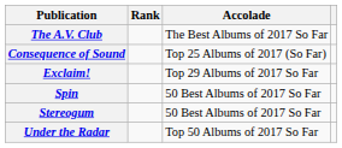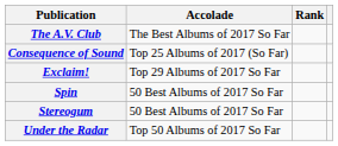 <table class="sortable plainrowheaders wikitable">
 <tr>
 <th>Publication</th>
+<th>Accolade</th>
 <th>Rank</th>
-<th>Accolade</th>
 <th class="unsortable"></th>
 </tr>
 <tr>
 <th scope="row"><em><a href='#'>The A.V. Club</a></em></th>
+<td>The Best Albums of 2017 So Far</td>
 <td></td>
-<td>The Best Albums of 2017 So Far</td>
 <td></td>
 </tr>
 <tr>
 <th scope="row"><em><a href='#'>Consequence of Sound</a></em></th>
+<td>Top 25 Albums of 2017 (So Far)</td>
 <td></td>
-<td>Top 25 Albums of 2017 (So Far)</td>
 <td></td>
 </tr>
 <tr>
 <th scope="row"><em><a href='#'>Exclaim!</a></em></th>
+<td>Top 29 Albums of 2017 So Far</td>
 <td></td>
-<td>Top 29 Albums of 2017 So Far</td>
 <td></td>
 </tr>
 <tr>
 <th scope="row"><em><a href='#'>Spin</a></em></th>
+<td>50 Best Albums of 2017 So Far</td>
 <td></td>
-<td>50 Best Albums of 2017 So Far</td>
 <td></td>
 </tr>
 <tr>
 <th scope="row"><em><a href='#'>Stereogum</a></em></th>
+<td>50 Best Albums of 2017 So Far</td>
 <td></td>
-<td>50 Best Albums of 2017 So Far</td>
 <td></td>
 </tr>
 <tr>
 <th scope="row"><em><a href='#'>Under the Radar</a></em></th>
+<td>Top 50 Albums of 2017 So Far</td>
 <td></td>
-<td>Top 50 Albums of 2017 So Far</td>
 <td></td>
 </tr>
 </table>
